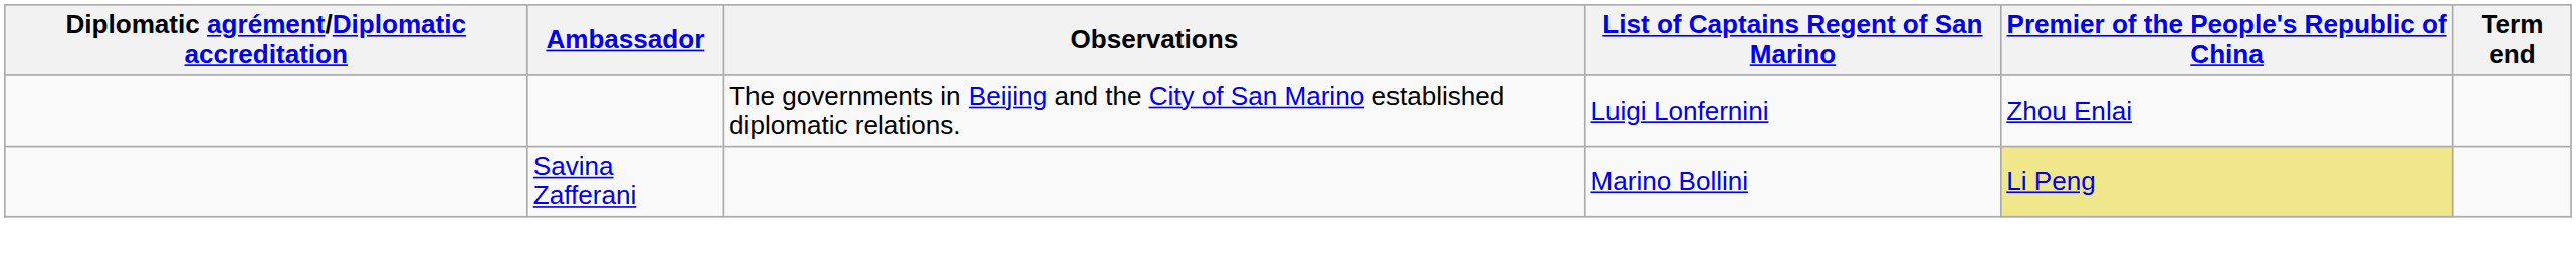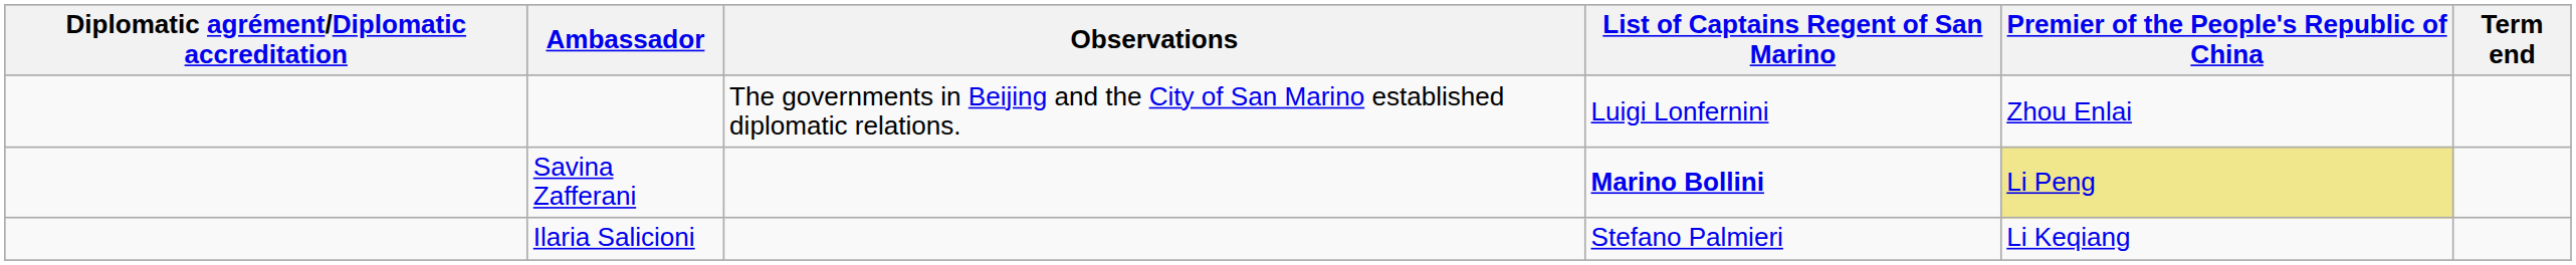 <table class="wikitable sortable">
 <tr>
 <th>Diplomatic <a href='#'>agrément</a>/<a href='#'>Diplomatic accreditation</a></th>
 <th><a href='#'>Ambassador</a></th>
 <th>Observations</th>
 <th><a href='#'>List of Captains Regent of San Marino</a></th>
 <th><a href='#'>Premier of the People's Republic of China</a></th>
 <th>Term end</th>
 </tr>
 <tr>
 <td></td>
 <td></td>
 <td>The governments in <a href='#'>Beijing</a> and the <a href='#'>City of San Marino</a> established diplomatic relations.</td>
 <td><a href='#'>Luigi Lonfernini</a></td>
 <td><a href='#'>Zhou Enlai</a></td>
 <td></td>
 </tr>
 <tr>
 <td></td>
 <td><a href='#'>Savina Zafferani</a></td>
 <td></td>
-<td><a href='#'>Marino Bollini</a></td>
+<td><strong><a href='#'>Marino Bollini</a></strong></td>
 <td style="background: khaki;"><a href='#'>Li Peng</a></td>
 <td></td>
 </tr>
+<tr>
+<td></td>
+<td><a href='#'>Ilaria Salicioni</a></td>
+<td></td>
+<td><a href='#'>Stefano Palmieri</a></td>
+<td><a href='#'>Li Keqiang</a></td>
+<td></td>
+</tr>
 </table>
